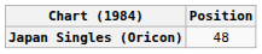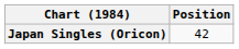 <table class="wikitable plainrowheaders">
 <tr>
 <th scope="col">Chart (1984)</th>
 <th scope="col">Position</th>
 </tr>
 <tr>
 <th scope="row">Japan Singles (Oricon)</th>
-<td style="text-align:center;">48</td>
+<td style="text-align:center;">42</td>
 </tr>
 </table>
